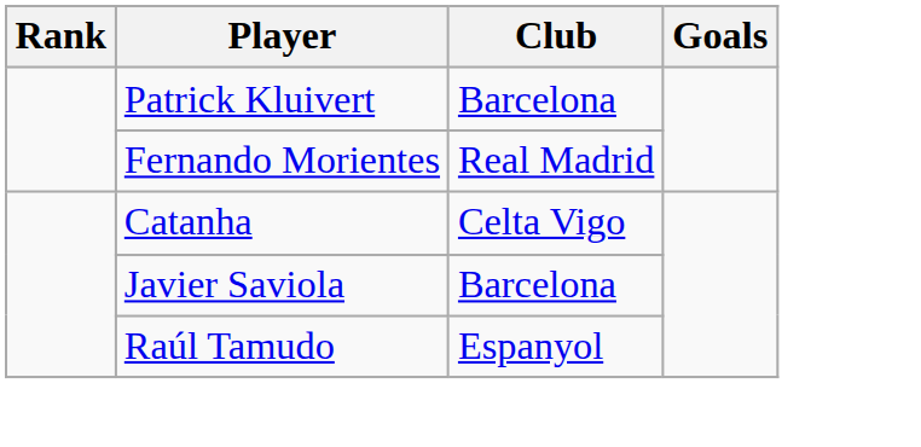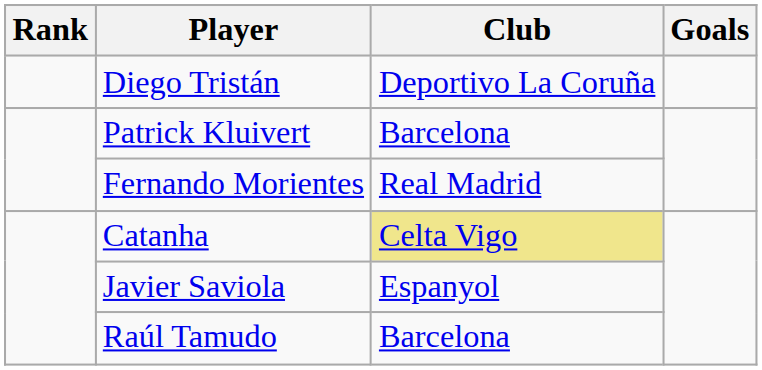 <table class="wikitable sortable">
 <tr>
 <th>Rank</th>
 <th>Player</th>
 <th>Club</th>
 <th>Goals</th>
+</tr>
+<tr>
+<td></td>
+<td> <a href='#'>Diego Tristán</a></td>
+<td><a href='#'>Deportivo La Coruña</a></td>
+<td></td>
 </tr>
 <tr>
 <td rowspan=2></td>
 <td> <a href='#'>Patrick Kluivert</a></td>
 <td><a href='#'>Barcelona</a></td>
 <td rowspan=2></td>
 </tr>
 <tr>
 <td> <a href='#'>Fernando Morientes</a></td>
 <td><a href='#'>Real Madrid</a></td>
 </tr>
 <tr>
 <td rowspan=3></td>
 <td> <a href='#'>Catanha</a></td>
-<td><a href='#'>Celta Vigo</a></td>
+<td style="background: khaki;"><a href='#'>Celta Vigo</a></td>
 <td rowspan=3></td>
 </tr>
 <tr>
 <td> <a href='#'>Javier Saviola</a></td>
-<td><a href='#'>Barcelona</a></td>
+<td><a href='#'>Espanyol</a></td>
 </tr>
 <tr>
 <td> <a href='#'>Raúl Tamudo</a></td>
-<td><a href='#'>Espanyol</a></td>
+<td><a href='#'>Barcelona</a></td>
 </tr>
 </table>
